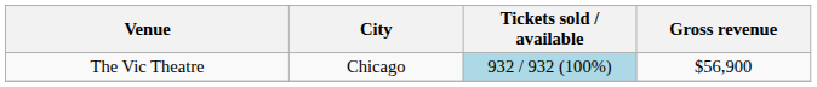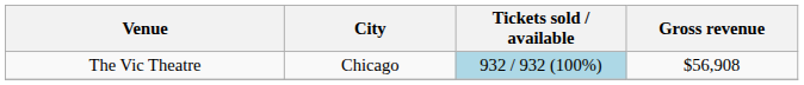 <table class="wikitable" style="text-align:center">
 <tr>
 <th style="width:250px;">Venue</th>
 <th style="width:150px;">City</th>
 <th style="width:150px;">Tickets sold / available</th>
 <th style="width:150px;">Gross revenue</th>
 </tr>
 <tr>
 <td>The Vic Theatre</td>
 <td>Chicago</td>
 <td style="background: lightblue;">932 / 932 (100%)</td>
-<td>$56,900</td>
+<td>$56,908</td>
 </tr>
 <tr>
 </tr>
 </table>
